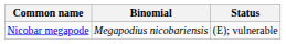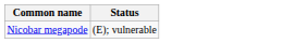 <table class="wikitable">
 <tr>
 <th>Common name</th>
-<th>Binomial</th>
 <th>Status</th>
 </tr>
 <tr>
 <td><a href='#'>Nicobar megapode</a></td>
-<td><em>Megapodius nicobariensis</em></td>
 <td>(E); vulnerable</td>
 </tr>
 </table>
